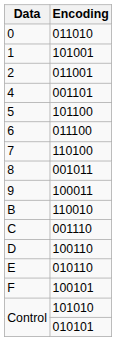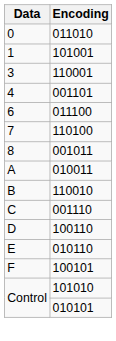 <table class="wikitable" style="float: right;" border="7">
 <tr>
 <th>Data</th>
 <th>Encoding</th>
 </tr>
 <tr>
 <td>0</td>
 <td>011010</td>
 </tr>
 <tr>
 <td>1</td>
 <td>101001</td>
 </tr>
 <tr>
-<td>2</td>
-<td>011001</td>
+<td>3</td>
+<td>110001</td>
 </tr>
 <tr>
 <td>4</td>
 <td>001101</td>
-</tr>
-<tr>
-<td>5</td>
-<td>101100</td>
 </tr>
 <tr>
 <td>6</td>
 <td>011100</td>
 </tr>
 <tr>
 <td>7</td>
 <td>110100</td>
 </tr>
 <tr>
 <td>8</td>
 <td>001011</td>
 </tr>
 <tr>
-<td>9</td>
-<td>100011</td>
+<td>A</td>
+<td>010011</td>
 </tr>
 <tr>
 <td>B</td>
 <td>110010</td>
 </tr>
 <tr>
 <td>C</td>
 <td>001110</td>
 </tr>
 <tr>
 <td>D</td>
 <td>100110</td>
 </tr>
 <tr>
 <td>E</td>
 <td>010110</td>
 </tr>
 <tr>
 <td>F</td>
 <td>100101</td>
 </tr>
 <tr>
 <td rowspan=2>Control</td>
 <td>101010</td>
 </tr>
 <tr>
 <td>010101</td>
 </tr>
 </table>
